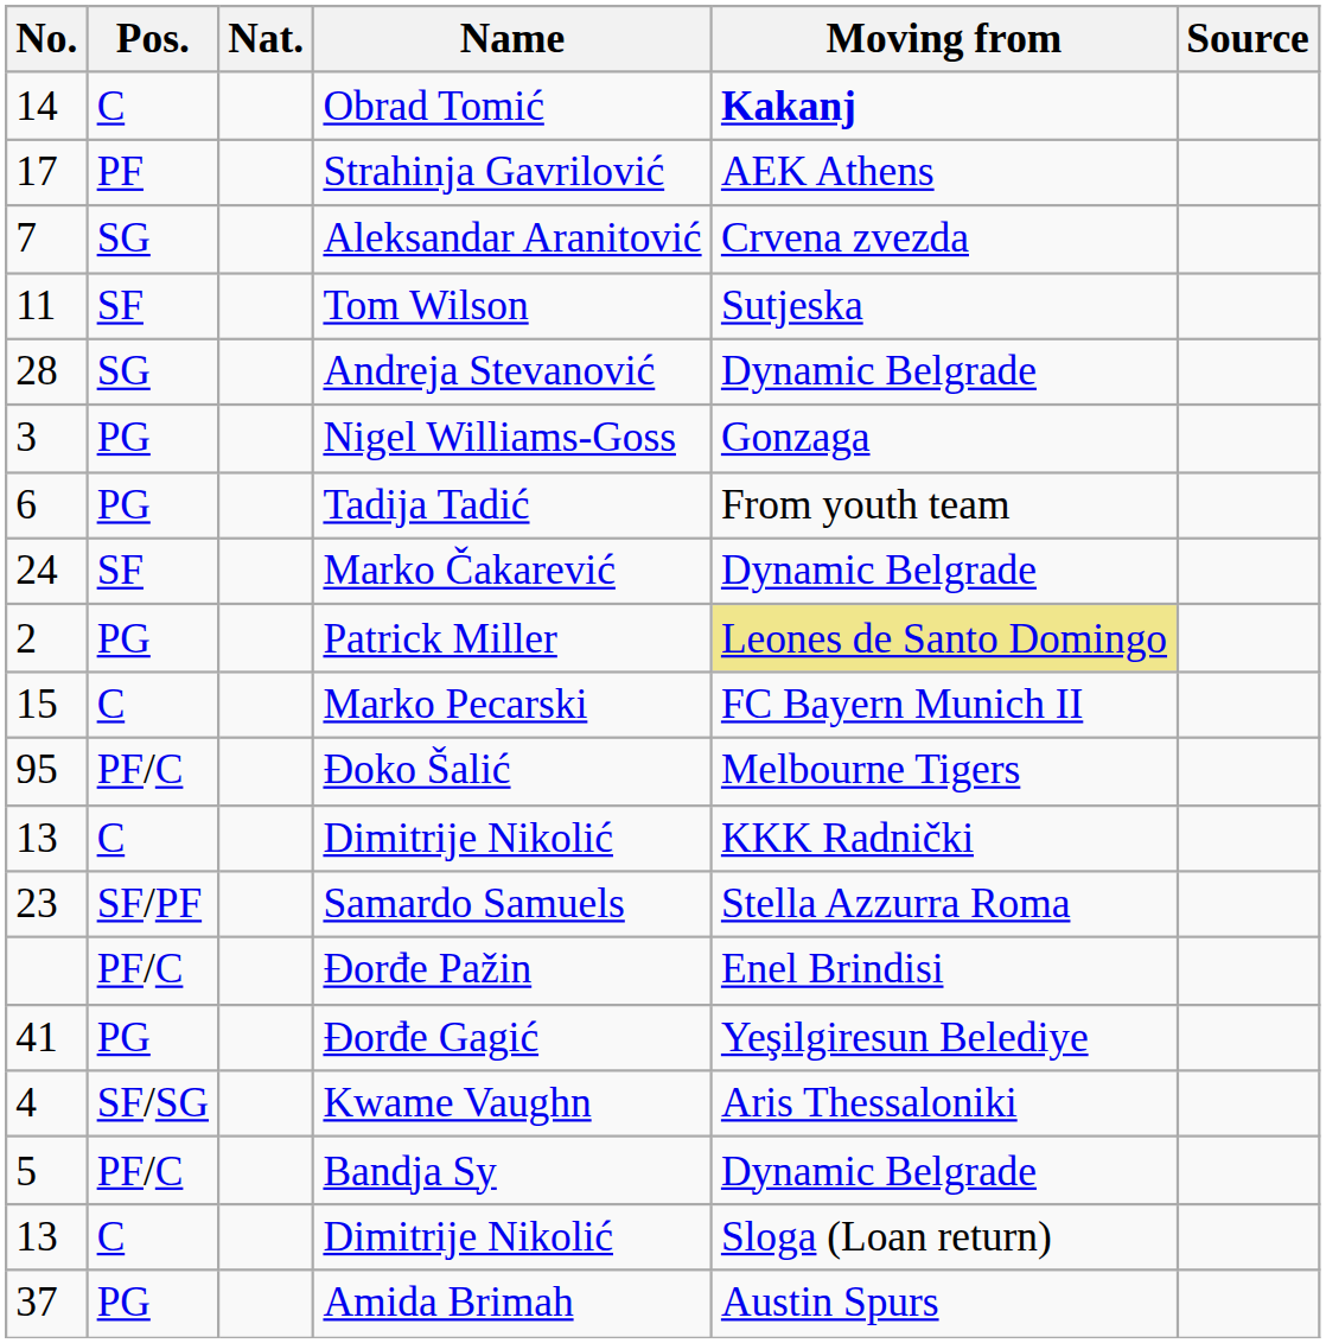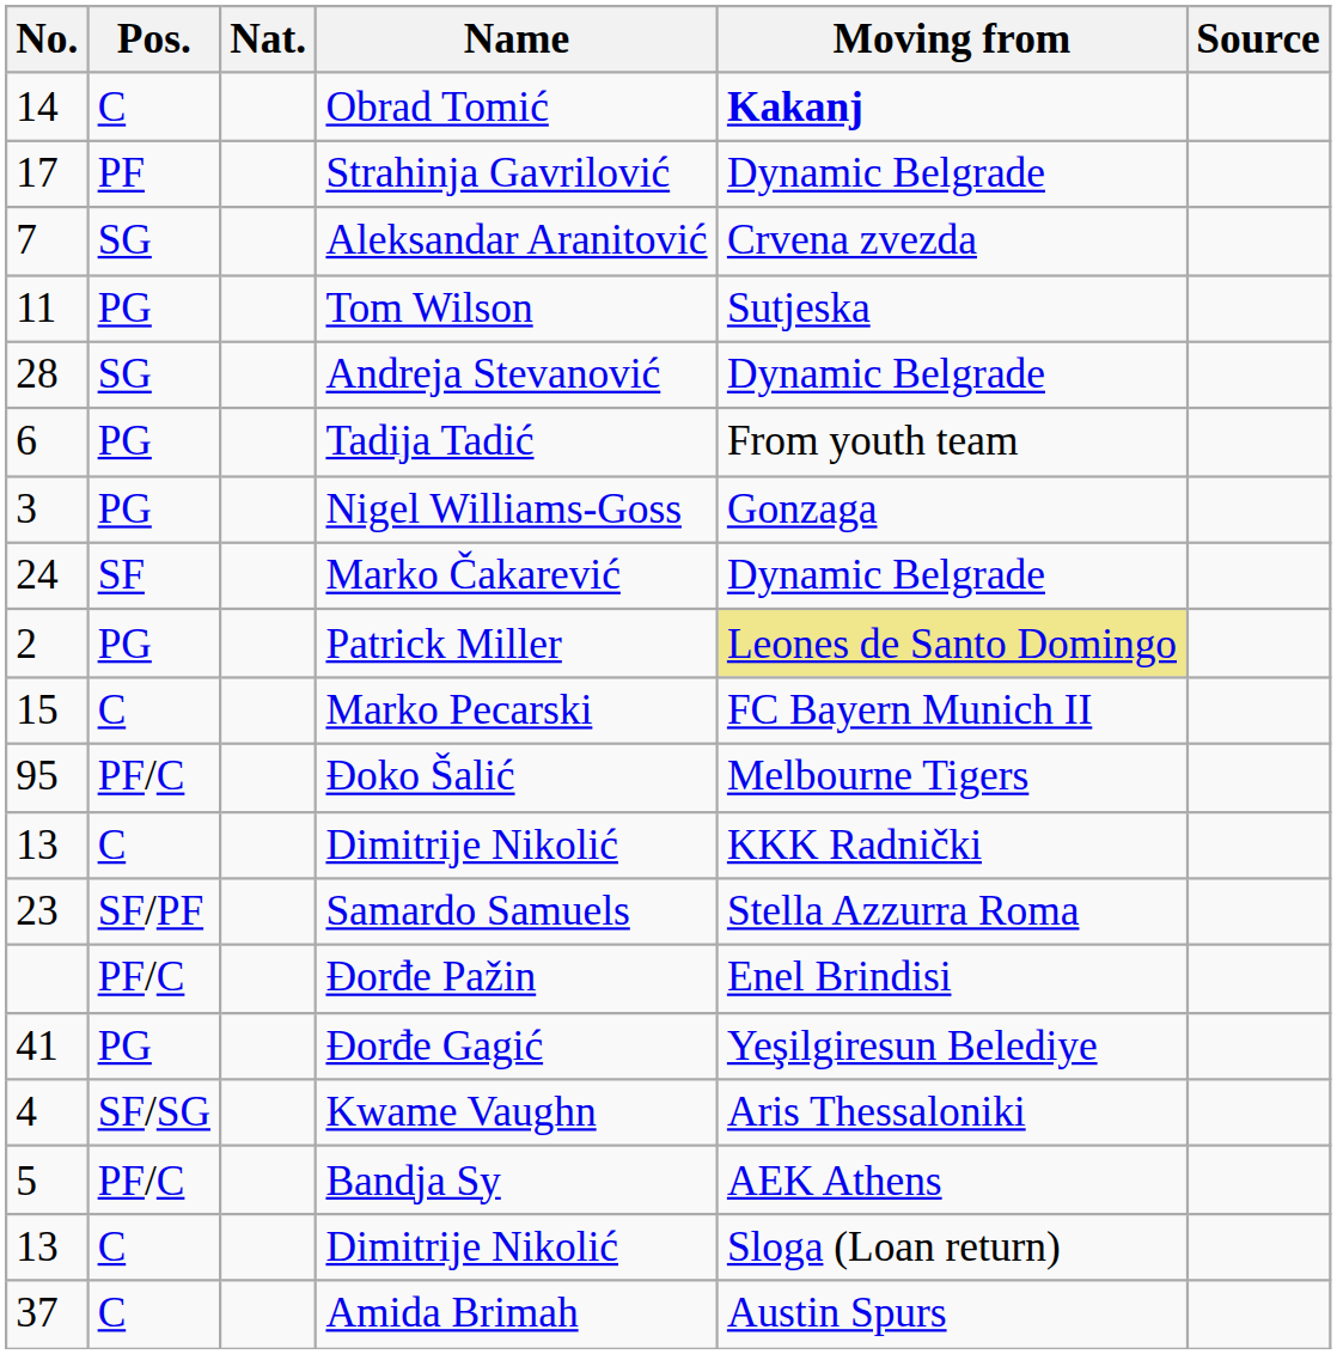 <table class="wikitable">
 <tr>
 <th>No.</th>
 <th>Pos.</th>
 <th>Nat.</th>
 <th>Name</th>
 <th>Moving from</th>
 <th>Source</th>
 </tr>
 <tr>
 <td>14</td>
 <td><a href='#'>C</a></td>
 <td></td>
 <td><a href='#'>Obrad Tomić</a></td>
 <td><strong> <a href='#'>Kakanj</a></strong></td>
 <td align=center></td>
 </tr>
 <tr>
 <td>17</td>
 <td><a href='#'>PF</a></td>
 <td></td>
 <td><a href='#'>Strahinja Gavrilović</a></td>
-<td> <a href='#'>AEK Athens</a></td>
+<td> <a href='#'>Dynamic Belgrade</a></td>
 <td align=center></td>
 </tr>
 <tr>
 <td>7</td>
 <td><a href='#'>SG</a></td>
 <td></td>
 <td><a href='#'>Aleksandar Aranitović</a></td>
 <td> <a href='#'>Crvena zvezda</a></td>
 <td align=center></td>
 </tr>
 <tr>
 <td>11</td>
-<td><a href='#'>SF</a></td>
+<td><a href='#'>PG</a></td>
 <td></td>
 <td><a href='#'>Tom Wilson</a></td>
 <td> <a href='#'>Sutjeska</a></td>
 <td align=center></td>
 </tr>
 <tr>
 <td>28</td>
 <td><a href='#'>SG</a></td>
 <td></td>
 <td><a href='#'>Andreja Stevanović</a></td>
 <td> <a href='#'>Dynamic Belgrade</a></td>
 <td align=center></td>
 </tr>
 <tr>
+<td>6</td>
+<td><a href='#'>PG</a></td>
+<td></td>
+<td><a href='#'>Tadija Tadić</a></td>
+<td>From youth team</td>
+<td align=center></td>
+</tr>
+<tr>
 <td>3</td>
 <td><a href='#'>PG</a></td>
 <td></td>
 <td><a href='#'>Nigel Williams-Goss</a></td>
 <td> <a href='#'>Gonzaga</a></td>
-<td align=center></td>
-</tr>
-<tr>
-<td>6</td>
-<td><a href='#'>PG</a></td>
-<td></td>
-<td><a href='#'>Tadija Tadić</a></td>
-<td>From youth team</td>
 <td align=center></td>
 </tr>
 <tr>
 <td>24</td>
 <td><a href='#'>SF</a></td>
 <td></td>
 <td><a href='#'>Marko Čakarević</a></td>
 <td> <a href='#'>Dynamic Belgrade</a></td>
 <td align=center></td>
 </tr>
 <tr>
 <td>2</td>
 <td><a href='#'>PG</a></td>
 <td></td>
 <td><a href='#'>Patrick Miller</a></td>
 <td style="background: khaki;"> <a href='#'>Leones de Santo Domingo</a></td>
 <td align=center></td>
 </tr>
 <tr>
 <td>15</td>
 <td><a href='#'>C</a></td>
 <td></td>
 <td><a href='#'>Marko Pecarski</a></td>
 <td> <a href='#'>FC Bayern Munich II</a></td>
 <td align=center></td>
 </tr>
 <tr>
 <td>95</td>
 <td><a href='#'>PF</a>/<a href='#'>C</a></td>
 <td></td>
 <td><a href='#'>Đoko Šalić</a></td>
 <td> <a href='#'>Melbourne Tigers</a></td>
 <td align=center></td>
 </tr>
 <tr>
 <td>13</td>
 <td><a href='#'>C</a></td>
 <td></td>
 <td><a href='#'>Dimitrije Nikolić</a></td>
 <td> <a href='#'>KKK Radnički</a></td>
 <td align=center></td>
 </tr>
 <tr>
 <td>23</td>
 <td><a href='#'>SF</a>/<a href='#'>PF</a></td>
 <td></td>
 <td><a href='#'>Samardo Samuels</a></td>
 <td> <a href='#'>Stella Azzurra Roma</a></td>
 <td align=center></td>
 </tr>
 <tr>
 <td></td>
 <td><a href='#'>PF</a>/<a href='#'>C</a></td>
 <td></td>
 <td><a href='#'>Đorđe Pažin</a></td>
 <td> <a href='#'>Enel Brindisi</a></td>
 <td align=center></td>
 </tr>
 <tr>
 <td>41</td>
 <td><a href='#'>PG</a></td>
 <td></td>
 <td><a href='#'>Đorđe Gagić</a></td>
 <td> <a href='#'>Yeşilgiresun Belediye</a></td>
 <td align=center></td>
 </tr>
 <tr>
 <td>4</td>
 <td><a href='#'>SF</a>/<a href='#'>SG</a></td>
 <td></td>
 <td><a href='#'>Kwame Vaughn</a></td>
 <td> <a href='#'>Aris Thessaloniki</a></td>
 <td align=center></td>
 </tr>
 <tr>
 <td>5</td>
 <td><a href='#'>PF</a>/<a href='#'>C</a></td>
 <td></td>
 <td><a href='#'>Bandja Sy</a></td>
-<td> <a href='#'>Dynamic Belgrade</a></td>
+<td> <a href='#'>AEK Athens</a></td>
 <td align=center></td>
 </tr>
 <tr>
 <td>13</td>
 <td><a href='#'>C</a></td>
 <td></td>
 <td><a href='#'>Dimitrije Nikolić</a></td>
 <td> <a href='#'>Sloga</a> (Loan return)</td>
 <td align=center></td>
 </tr>
 <tr>
 <td>37</td>
-<td><a href='#'>PG</a></td>
+<td><a href='#'>C</a></td>
 <td></td>
 <td><a href='#'>Amida Brimah</a></td>
 <td> <a href='#'>Austin Spurs</a></td>
 <td align=center></td>
 </tr>
 </table>
